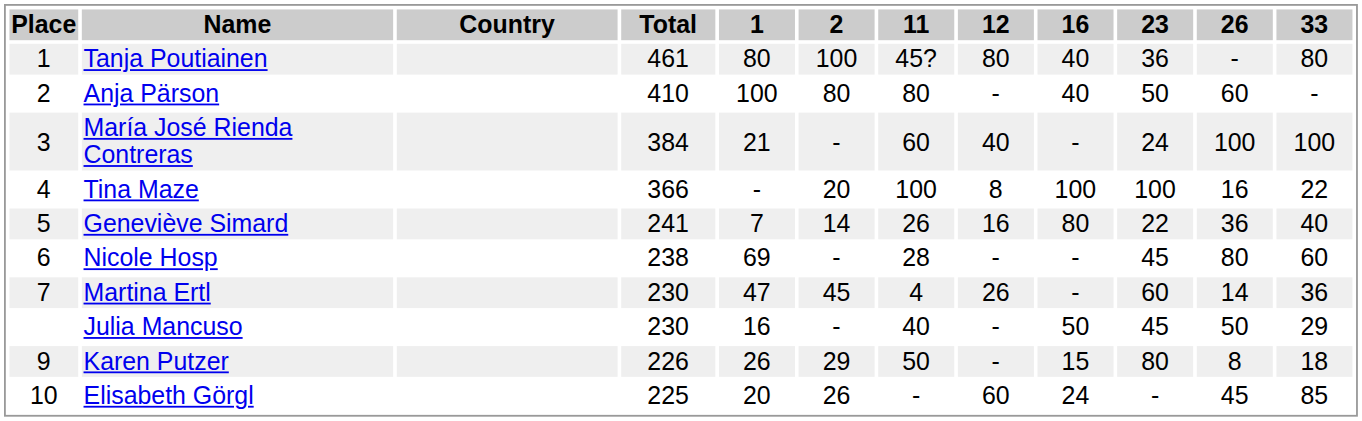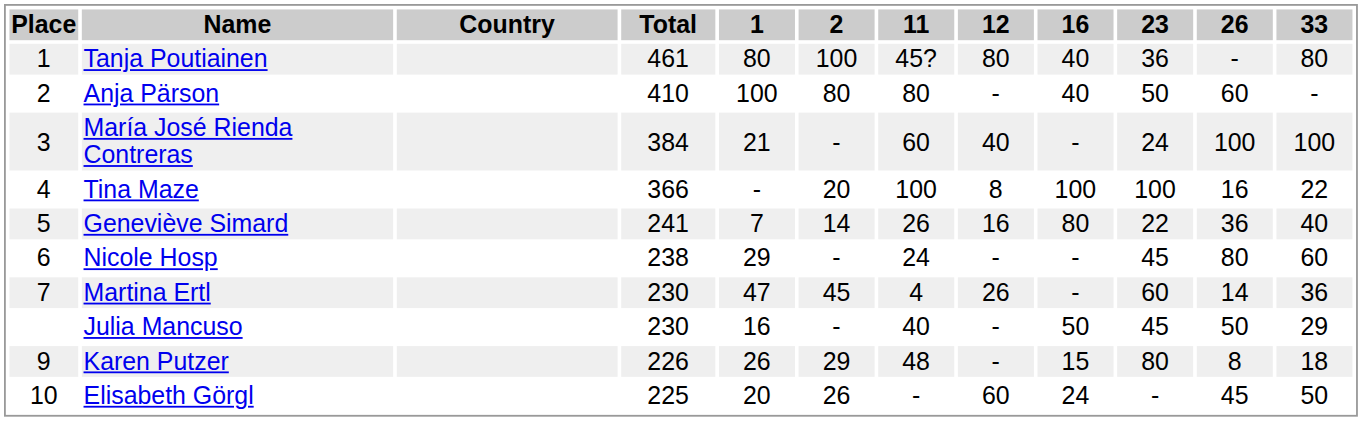 <table border="0" style="border: 1px solid #999; background-color:#FFFFFF; text-align:center; font-size:86%; line-height:15px;">
 <tr align="center" bgcolor="#CCCCCC">
 <th width=35>Place</th>
 <th width=170>Name</th>
 <th width=120>Country</th>
 <th width=50>Total</th>
 <th width=40>1</th>
 <th width=40>2</th>
 <th width=40>11</th>
 <th width=40>12</th>
 <th width=40>16</th>
 <th width=40>23</th>
 <th width=40>26</th>
 <th width=40>33</th>
 </tr>
 <tr bgcolor="#EFEFEF">
 <td>1</td>
 <td align="left"><a href='#'>Tanja Poutiainen</a></td>
 <td align="left"></td>
 <td>461</td>
 <td>80</td>
 <td>100</td>
 <td>45?</td>
 <td>80</td>
 <td>40</td>
 <td>36</td>
 <td>-</td>
 <td>80</td>
 </tr>
 <tr>
 <td>2</td>
 <td align="left"><a href='#'>Anja Pärson</a></td>
 <td align="left"></td>
 <td>410</td>
 <td>100</td>
 <td>80</td>
 <td>80</td>
 <td>-</td>
 <td>40</td>
 <td>50</td>
 <td>60</td>
 <td>-</td>
 </tr>
 <tr bgcolor="#EFEFEF">
 <td>3</td>
 <td align="left"><a href='#'>María José Rienda Contreras</a></td>
 <td align="left"></td>
 <td>384</td>
 <td>21</td>
 <td>-</td>
 <td>60</td>
 <td>40</td>
 <td>-</td>
 <td>24</td>
 <td>100</td>
 <td>100</td>
 </tr>
 <tr>
 <td>4</td>
 <td align="left"><a href='#'>Tina Maze</a></td>
 <td align="left"></td>
 <td>366</td>
 <td>-</td>
 <td>20</td>
 <td>100</td>
 <td>8</td>
 <td>100</td>
 <td>100</td>
 <td>16</td>
 <td>22</td>
 </tr>
 <tr bgcolor="#EFEFEF">
 <td>5</td>
 <td align="left"><a href='#'>Geneviève Simard</a></td>
 <td align="left"></td>
 <td>241</td>
 <td>7</td>
 <td>14</td>
 <td>26</td>
 <td>16</td>
 <td>80</td>
 <td>22</td>
 <td>36</td>
 <td>40</td>
 </tr>
 <tr>
 <td>6</td>
 <td align="left"><a href='#'>Nicole Hosp</a></td>
 <td align="left"></td>
 <td>238</td>
-<td>69</td>
+<td>29</td>
 <td>-</td>
-<td>28</td>
+<td>24</td>
 <td>-</td>
 <td>-</td>
 <td>45</td>
 <td>80</td>
 <td>60</td>
 </tr>
 <tr bgcolor="#EFEFEF">
 <td>7</td>
 <td align="left"><a href='#'>Martina Ertl</a></td>
 <td align="left"></td>
 <td>230</td>
 <td>47</td>
 <td>45</td>
 <td>4</td>
 <td>26</td>
 <td>-</td>
 <td>60</td>
 <td>14</td>
 <td>36</td>
 </tr>
 <tr>
 <td></td>
 <td align="left"><a href='#'>Julia Mancuso</a></td>
 <td align="left"></td>
 <td>230</td>
 <td>16</td>
 <td>-</td>
 <td>40</td>
 <td>-</td>
 <td>50</td>
 <td>45</td>
 <td>50</td>
 <td>29</td>
 </tr>
 <tr bgcolor="#EFEFEF">
 <td>9</td>
 <td align="left"><a href='#'>Karen Putzer</a></td>
 <td align="left"></td>
 <td>226</td>
 <td>26</td>
 <td>29</td>
-<td>50</td>
+<td>48</td>
 <td>-</td>
 <td>15</td>
 <td>80</td>
 <td>8</td>
 <td>18</td>
 </tr>
 <tr>
 <td>10</td>
 <td align="left"><a href='#'>Elisabeth Görgl</a></td>
 <td align="left"></td>
 <td>225</td>
 <td>20</td>
 <td>26</td>
 <td>-</td>
 <td>60</td>
 <td>24</td>
 <td>-</td>
 <td>45</td>
-<td>85</td>
+<td>50</td>
 </tr>
 </table>
